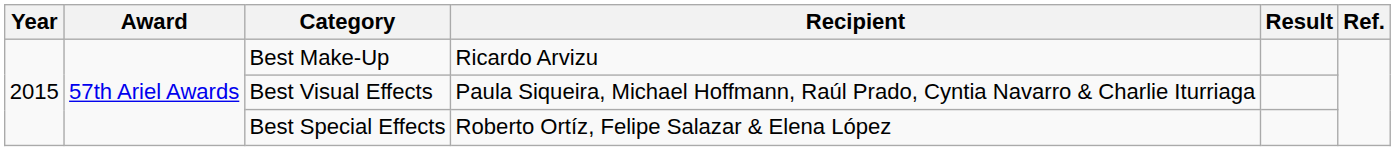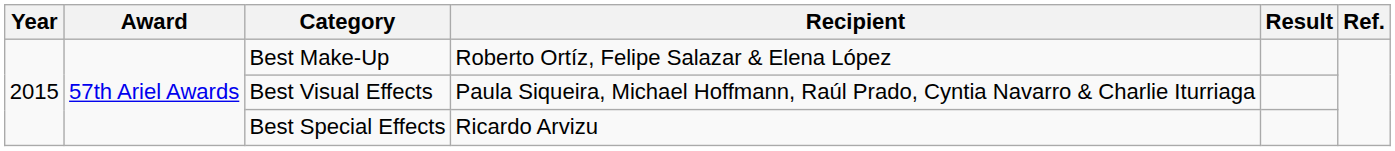 <table class="wikitable">
 <tr>
 <th>Year</th>
 <th>Award</th>
 <th>Category</th>
 <th>Recipient</th>
 <th>Result</th>
 <th>Ref.</th>
 </tr>
 <tr>
 <td rowspan="3">2015</td>
 <td rowspan="3"><a href='#'>57th Ariel Awards</a></td>
 <td>Best Make-Up</td>
-<td>Ricardo Arvizu</td>
+<td>Roberto Ortíz, Felipe Salazar & Elena López</td>
 <td></td>
 <td rowspan="3"></td>
 </tr>
 <tr>
 <td>Best Visual Effects</td>
 <td>Paula Siqueira, Michael Hoffmann, Raúl Prado, Cyntia Navarro & Charlie Iturriaga</td>
 <td></td>
 </tr>
 <tr>
 <td>Best Special Effects</td>
-<td>Roberto Ortíz, Felipe Salazar & Elena López</td>
+<td>Ricardo Arvizu</td>
 <td></td>
 </tr>
 </table>
